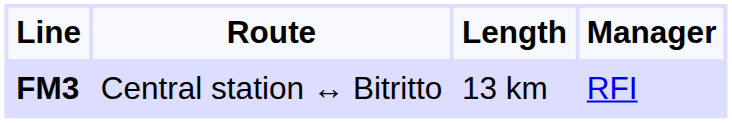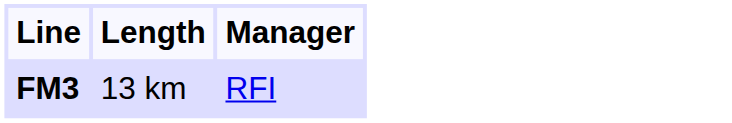 <table cellpadding="4" cellspacing="2" style="background:#ddf; margin-left:20px;">
 <tr style="background:#f8f8ff;">
 <th>Line</th>
-<th>Route</th>
 <th>Length</th>
 <th>Manager</th>
 </tr>
 <tr>
 <td><strong>FM3</strong></td>
-<td>Central station ↔ Bitritto</td>
 <td>13 km</td>
 <td><a href='#'>RFI</a></td>
 </tr>
 </table>
